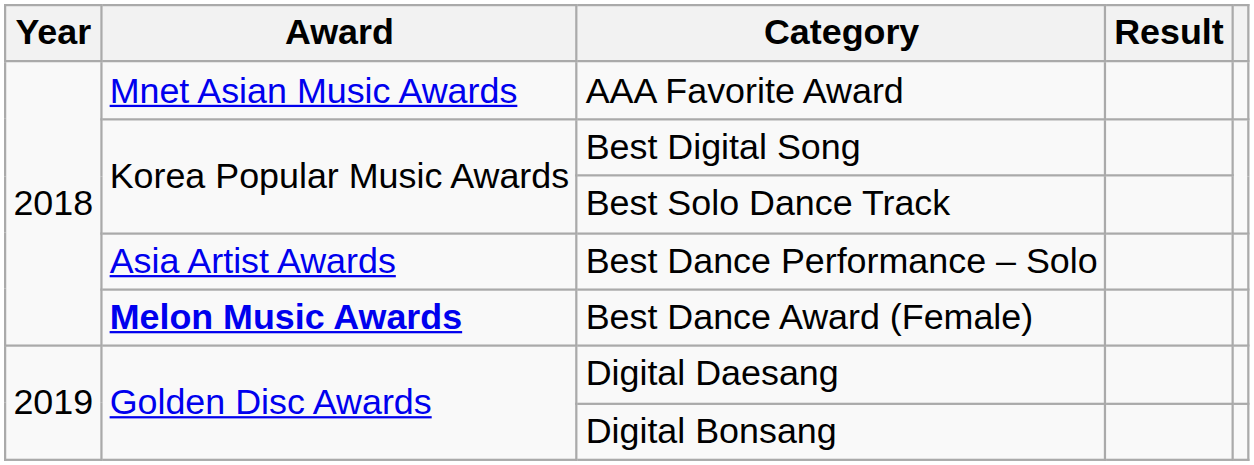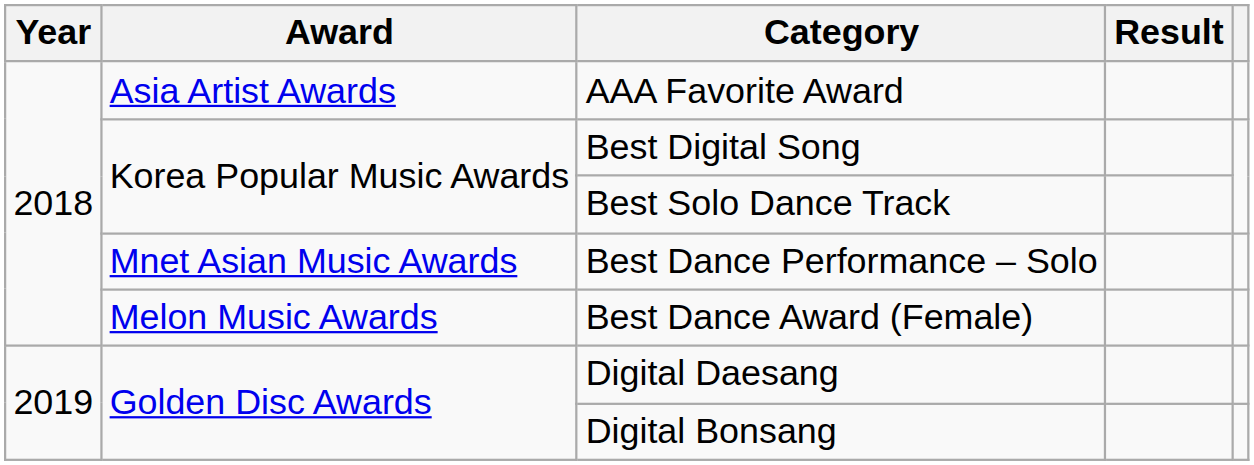 <table class="wikitable sortable">
 <tr>
 <th>Year</th>
 <th>Award</th>
 <th>Category</th>
 <th>Result</th>
 <th class=unsortable></th>
 </tr>
 <tr>
 <td rowspan="5">2018</td>
-<td><a href='#'>Mnet Asian Music Awards</a></td>
+<td><a href='#'>Asia Artist Awards</a></td>
 <td>AAA Favorite Award</td>
 <td></td>
 <td align="center"></td>
 </tr>
 <tr>
 <td rowspan="2">Korea Popular Music Awards</td>
 <td>Best Digital Song</td>
 <td></td>
 <td align="center" rowspan="2"></td>
 </tr>
 <tr>
 <td>Best Solo Dance Track</td>
 <td></td>
 </tr>
 <tr>
-<td><a href='#'>Asia Artist Awards</a></td>
+<td><a href='#'>Mnet Asian Music Awards</a></td>
 <td>Best Dance Performance – Solo</td>
 <td></td>
 <td></td>
 </tr>
 <tr>
-<td><strong><a href='#'>Melon Music Awards</a></strong></td>
+<td><a href='#'>Melon Music Awards</a></td>
 <td>Best Dance Award (Female)</td>
 <td></td>
 <td></td>
 </tr>
 <tr>
 <td rowspan="2">2019</td>
 <td rowspan="2"><a href='#'>Golden Disc Awards</a></td>
 <td>Digital Daesang</td>
 <td></td>
 <td align="center"></td>
 </tr>
 <tr>
 <td>Digital Bonsang</td>
 <td></td>
 <td align="center"></td>
 </tr>
 </table>
